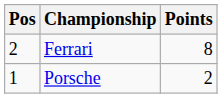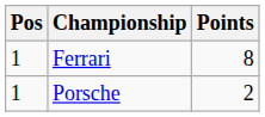 <table class="wikitable" style="font-size: 95%;">
 <tr>
 <th>Pos</th>
 <th>Championship</th>
 <th>Points</th>
 </tr>
 <tr>
-<td>2</td>
+<td>1</td>
 <td> <a href='#'>Ferrari</a></td>
 <td style="text-align:right;">8</td>
 </tr>
 <tr>
 <td>1</td>
 <td> <a href='#'>Porsche</a></td>
 <td style="text-align:right;">2</td>
 </tr>
 </table>
